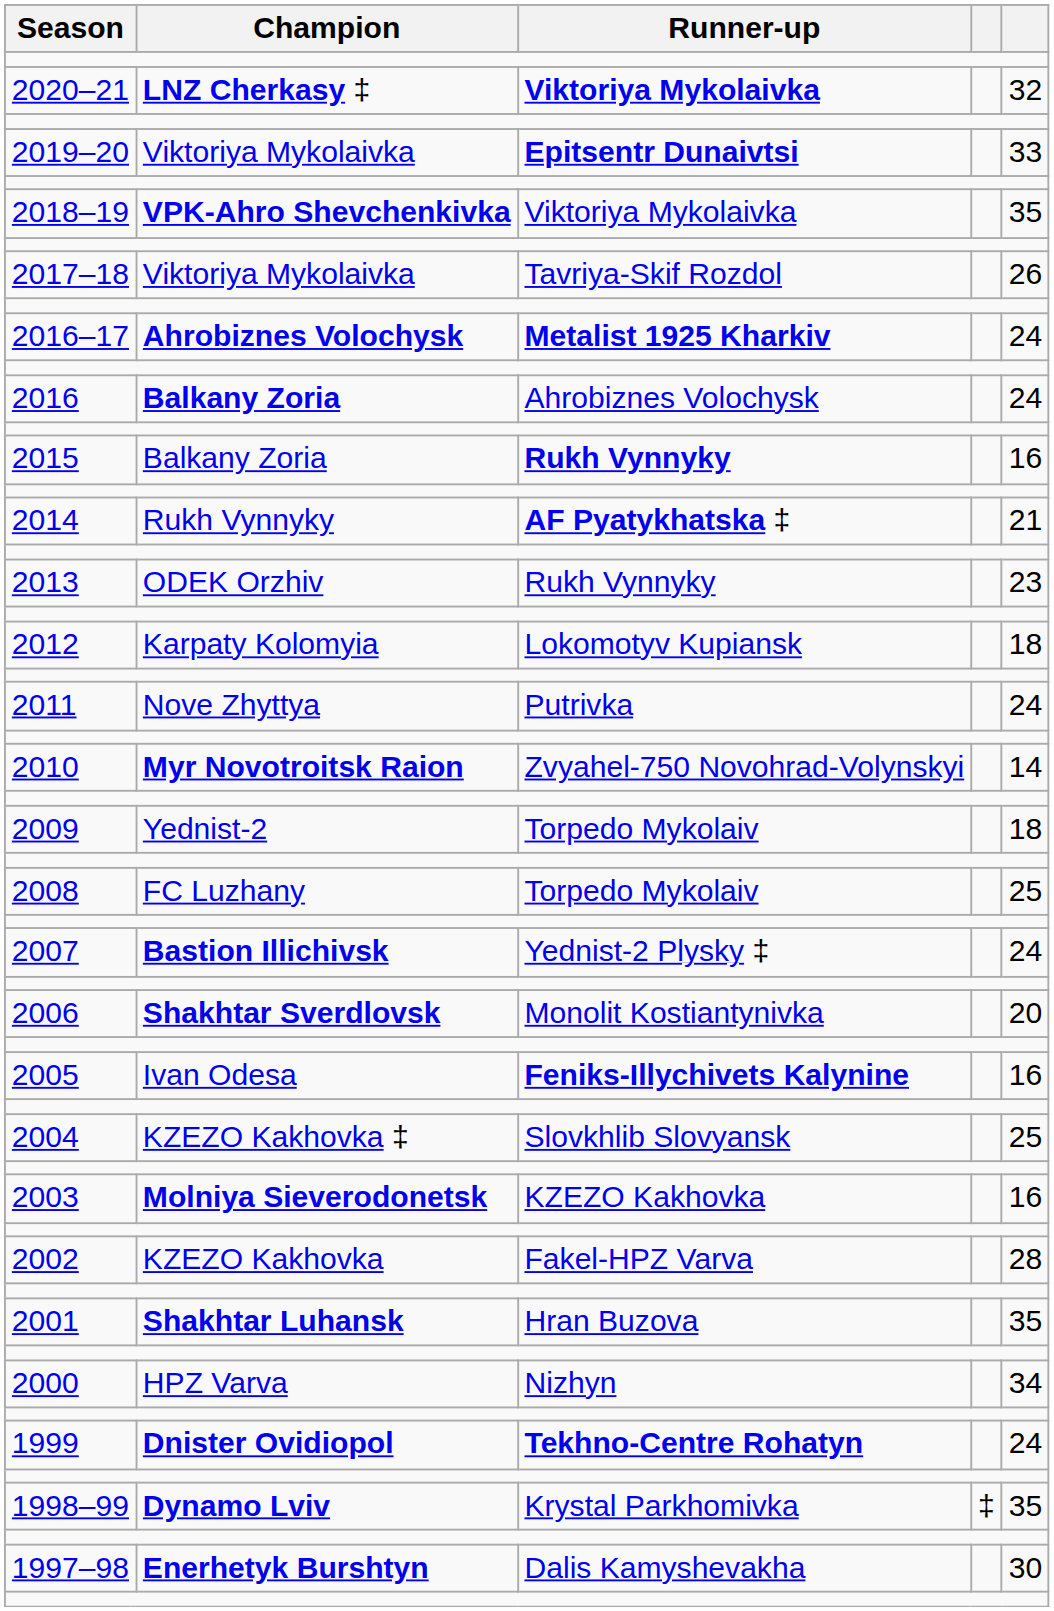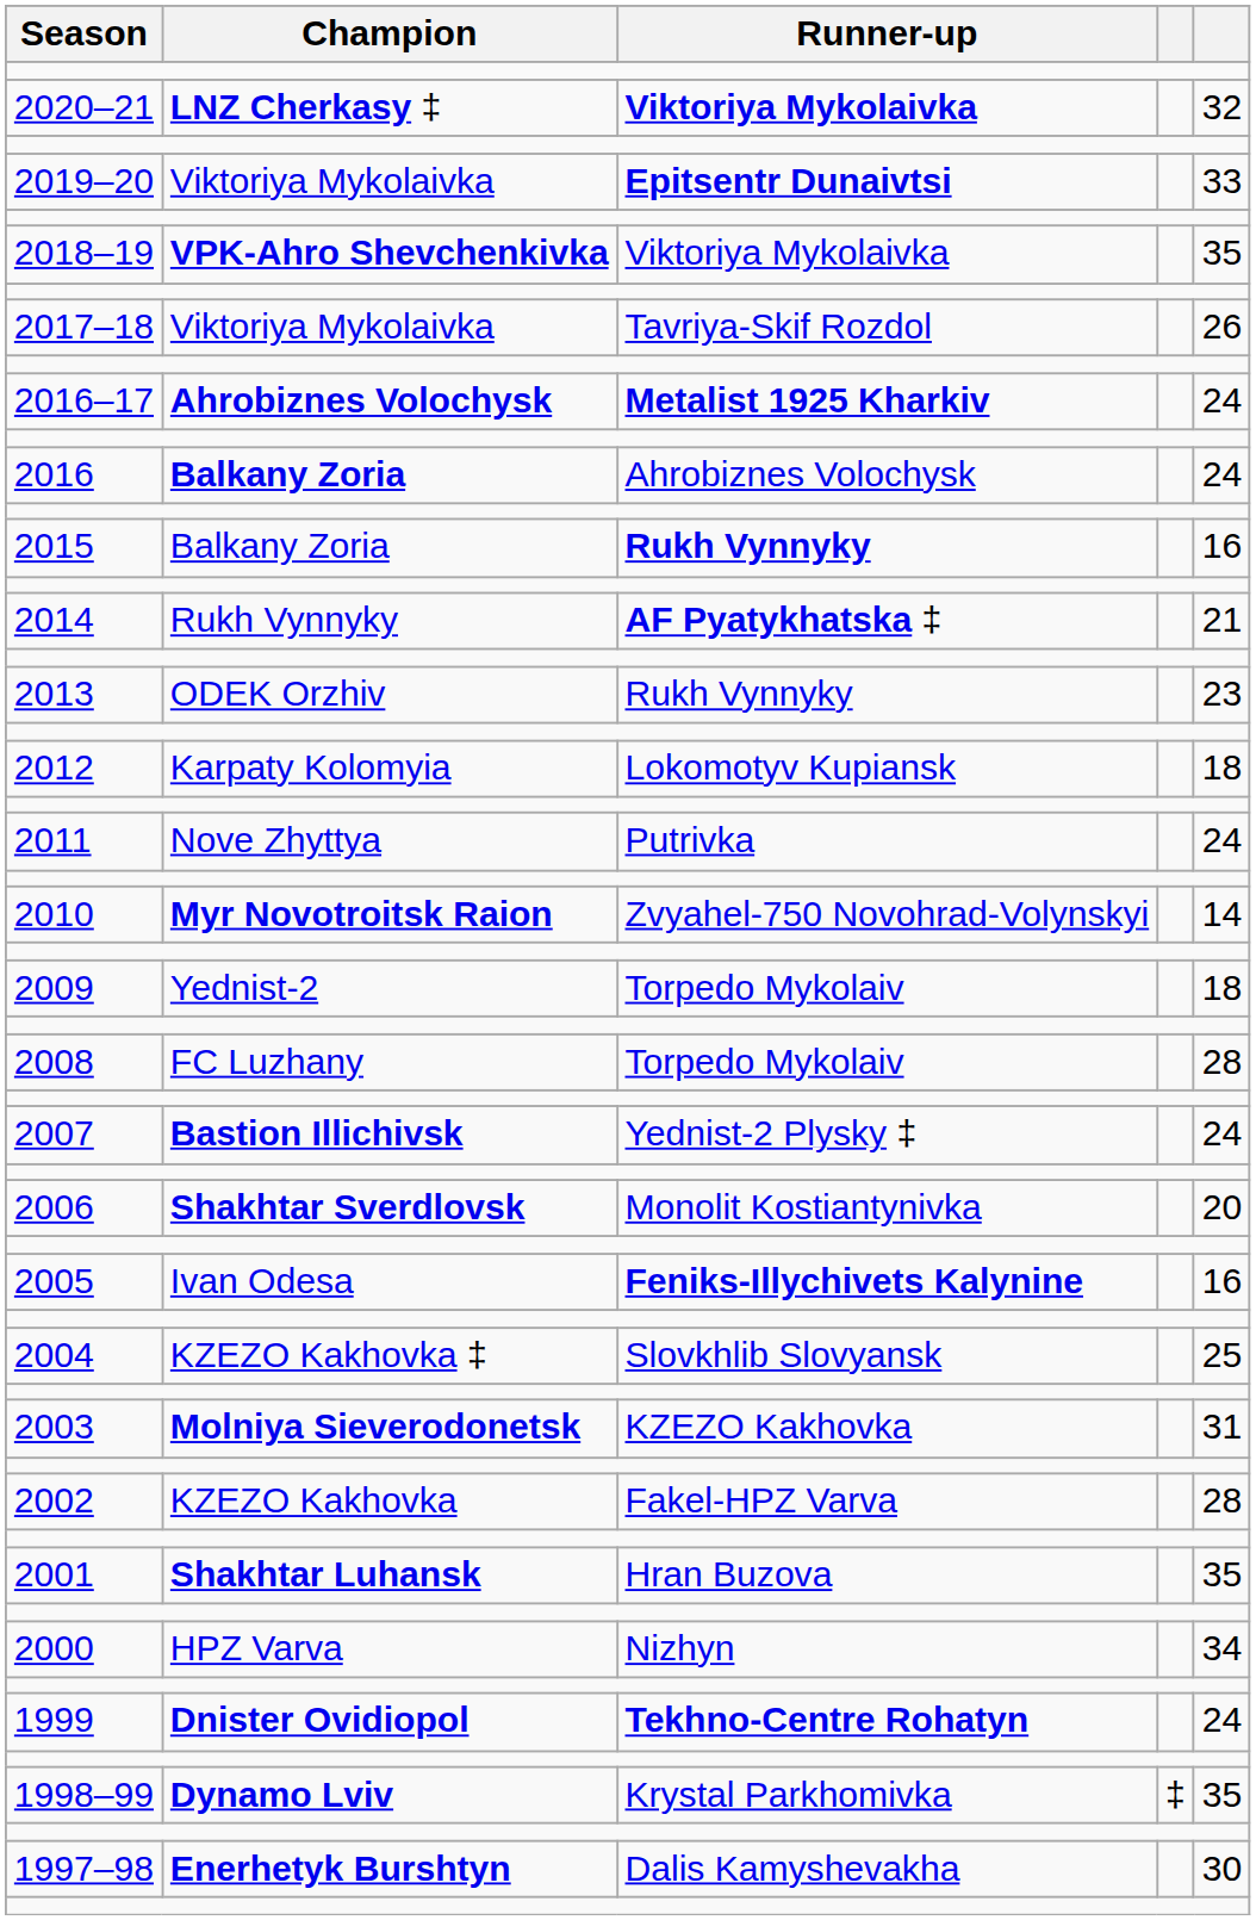 <table class="wikitable">
 <tr>
 <th>Season</th>
 <th>Champion</th>
 <th>Runner-up</th>
 <th></th>
 <th></th>
 </tr>
 <tr>
 <td colspan=5 style="border:1px black;"></td>
 </tr>
 <tr>
 <td><a href='#'>2020–21</a></td>
 <td><strong><a href='#'>LNZ Cherkasy</a></strong> ‡</td>
 <td><strong><a href='#'>Viktoriya Mykolaivka</a></strong></td>
 <td></td>
 <td align=center>32</td>
 </tr>
 <tr>
 <td colspan=5 style="border:1px black;"></td>
 </tr>
 <tr>
 <td><a href='#'>2019–20</a></td>
 <td><a href='#'>Viktoriya Mykolaivka</a></td>
 <td><strong><a href='#'>Epitsentr Dunaivtsi</a></strong></td>
 <td></td>
 <td align=center>33</td>
 </tr>
 <tr>
 <td colspan=5 style="border:1px black;"></td>
 </tr>
 <tr>
 <td><a href='#'>2018–19</a></td>
 <td><strong><a href='#'>VPK-Ahro Shevchenkivka</a></strong></td>
 <td><a href='#'>Viktoriya Mykolaivka</a></td>
 <td></td>
 <td align=center>35</td>
 </tr>
 <tr>
 <td colspan=5 style="border:1px black;"></td>
 </tr>
 <tr>
 <td><a href='#'>2017–18</a></td>
 <td><a href='#'>Viktoriya Mykolaivka</a></td>
 <td><a href='#'>Tavriya-Skif Rozdol</a></td>
 <td></td>
 <td align=center>26</td>
 </tr>
 <tr>
 <td colspan=5 style="border:1px black;"></td>
 </tr>
 <tr>
 <td><a href='#'>2016–17</a></td>
 <td><strong><a href='#'>Ahrobiznes Volochysk</a></strong></td>
 <td><strong><a href='#'>Metalist 1925 Kharkiv</a></strong></td>
 <td></td>
 <td align=center>24</td>
 </tr>
 <tr>
 <td colspan=5 style="border:1px black;"></td>
 </tr>
 <tr>
 <td><a href='#'>2016</a></td>
 <td><strong><a href='#'>Balkany Zoria</a></strong></td>
 <td><a href='#'>Ahrobiznes Volochysk</a></td>
 <td></td>
 <td align=center>24</td>
 </tr>
 <tr>
 <td colspan=5 style="border:1px black;"></td>
 </tr>
 <tr>
 <td><a href='#'>2015</a></td>
 <td><a href='#'>Balkany Zoria</a></td>
 <td><strong><a href='#'>Rukh Vynnyky</a></strong></td>
 <td></td>
 <td align=center>16</td>
 </tr>
 <tr>
 <td colspan=5 style="border:1px black;"></td>
 </tr>
 <tr>
 <td><a href='#'>2014</a></td>
 <td><a href='#'>Rukh Vynnyky</a></td>
 <td><strong><a href='#'>AF Pyatykhatska</a></strong> ‡</td>
 <td></td>
 <td align=center>21</td>
 </tr>
 <tr>
 <td colspan=5 style="border:1px black;"></td>
 </tr>
 <tr>
 <td><a href='#'>2013</a></td>
 <td><a href='#'>ODEK Orzhiv</a></td>
 <td><a href='#'>Rukh Vynnyky</a></td>
 <td></td>
 <td align=center>23</td>
 </tr>
 <tr>
 <td colspan=5 style="border:1px black;"></td>
 </tr>
 <tr>
 <td><a href='#'>2012</a></td>
 <td><a href='#'>Karpaty Kolomyia</a></td>
 <td><a href='#'>Lokomotyv Kupiansk</a></td>
 <td></td>
 <td align=center>18</td>
 </tr>
 <tr>
 <td colspan=5 style="border:1px black;"></td>
 </tr>
 <tr>
 <td><a href='#'>2011</a></td>
 <td><a href='#'>Nove Zhyttya</a></td>
 <td><a href='#'>Putrivka</a></td>
 <td></td>
 <td align=center>24</td>
 </tr>
 <tr>
 <td colspan=5 style="border:1px black;"></td>
 </tr>
 <tr>
 <td><a href='#'>2010</a></td>
 <td><strong><a href='#'>Myr Novotroitsk Raion</a></strong></td>
 <td><a href='#'>Zvyahel-750 Novohrad-Volynskyi</a></td>
 <td></td>
 <td align=center>14</td>
 </tr>
 <tr>
 <td colspan=5 style="border:1px black;"></td>
 </tr>
 <tr>
 <td><a href='#'>2009</a></td>
 <td><a href='#'>Yednist-2</a></td>
 <td><a href='#'>Torpedo Mykolaiv</a></td>
 <td></td>
 <td align=center>18</td>
 </tr>
 <tr>
 <td colspan=5 style="border:1px black;"></td>
 </tr>
 <tr>
 <td><a href='#'>2008</a></td>
 <td><a href='#'>FC Luzhany</a></td>
 <td><a href='#'>Torpedo Mykolaiv</a></td>
 <td></td>
-<td align=center>25</td>
+<td align=center>28</td>
 </tr>
 <tr>
 <td colspan=5 style="border:1px black;"></td>
 </tr>
 <tr>
 <td><a href='#'>2007</a></td>
 <td><strong><a href='#'>Bastion Illichivsk</a></strong></td>
 <td><a href='#'>Yednist-2 Plysky</a> ‡</td>
 <td></td>
 <td align=center>24</td>
 </tr>
 <tr>
 <td colspan=5 style="border:1px black;"></td>
 </tr>
 <tr>
 <td><a href='#'>2006</a></td>
 <td><strong><a href='#'>Shakhtar Sverdlovsk</a></strong></td>
 <td><a href='#'>Monolit Kostiantynivka</a></td>
 <td></td>
 <td align=center>20</td>
 </tr>
 <tr>
 <td colspan=5 style="border:1px black;"></td>
 </tr>
 <tr>
 <td><a href='#'>2005</a></td>
 <td><a href='#'>Ivan Odesa</a></td>
 <td><strong><a href='#'>Feniks-Illychivets Kalynine</a></strong></td>
 <td></td>
 <td align=center>16</td>
 </tr>
 <tr>
 <td colspan=5 style="border:1px black;"></td>
 </tr>
 <tr>
 <td><a href='#'>2004</a></td>
 <td><a href='#'>KZEZO Kakhovka</a> ‡</td>
 <td><a href='#'>Slovkhlib Slovyansk</a></td>
 <td></td>
 <td align=center>25</td>
 </tr>
 <tr>
 <td colspan=5 style="border:1px black;"></td>
 </tr>
 <tr>
 <td><a href='#'>2003</a></td>
 <td><strong><a href='#'>Molniya Sieverodonetsk</a></strong></td>
 <td><a href='#'>KZEZO Kakhovka</a></td>
 <td></td>
-<td align=center>16</td>
+<td align=center>31</td>
 </tr>
 <tr>
 <td colspan=5 style="border:1px black;"></td>
 </tr>
 <tr>
 <td><a href='#'>2002</a></td>
 <td><a href='#'>KZEZO Kakhovka</a></td>
 <td><a href='#'>Fakel-HPZ Varva</a></td>
 <td></td>
 <td align=center>28</td>
 </tr>
 <tr>
 <td colspan=5 style="border:1px black;"></td>
 </tr>
 <tr>
 <td><a href='#'>2001</a></td>
 <td><strong><a href='#'>Shakhtar Luhansk</a></strong></td>
 <td><a href='#'>Hran Buzova</a></td>
 <td></td>
 <td align=center>35</td>
 </tr>
 <tr>
 <td colspan=5 style="border:1px black;"></td>
 </tr>
 <tr>
 <td><a href='#'>2000</a></td>
 <td><a href='#'>HPZ Varva</a></td>
 <td><a href='#'>Nizhyn</a></td>
 <td></td>
 <td align=center>34</td>
 </tr>
 <tr>
 <td colspan=5 style="border:1px black;"></td>
 </tr>
 <tr>
 <td><a href='#'>1999</a></td>
 <td><strong><a href='#'>Dnister Ovidiopol</a></strong></td>
 <td><strong><a href='#'>Tekhno-Centre Rohatyn</a></strong></td>
 <td></td>
 <td align=center>24</td>
 </tr>
 <tr>
 <td colspan=5 style="border:1px black;"></td>
 </tr>
 <tr>
 <td><a href='#'>1998–99</a></td>
 <td><strong><a href='#'>Dynamo Lviv</a></strong></td>
 <td><a href='#'>Krystal Parkhomivka</a></td>
 <td> ‡</td>
 <td align=center>35</td>
 </tr>
 <tr>
 <td colspan=5 style="border:1px black;"></td>
 </tr>
 <tr>
 <td><a href='#'>1997–98</a></td>
 <td><strong><a href='#'>Enerhetyk Burshtyn</a></strong></td>
 <td><a href='#'>Dalis Kamyshevakha</a></td>
 <td></td>
 <td align=center>30</td>
 </tr>
 <tr>
 <td colspan=5 style="border:1px black;"></td>
 </tr>
 </table>
